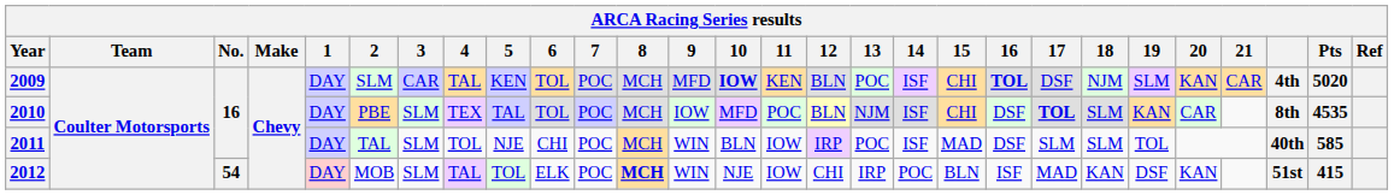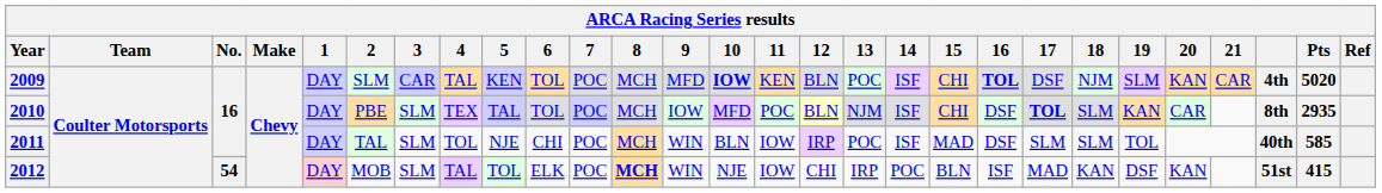 <table class="wikitable" style="text-align:center; font-size:75%">
 <tr>
 <th colspan=28><a href='#'>ARCA Racing Series</a> results</th>
 </tr>
 <tr>
 <th>Year</th>
 <th>Team</th>
 <th>No.</th>
 <th>Make</th>
 <th>1</th>
 <th>2</th>
 <th>3</th>
 <th>4</th>
 <th>5</th>
 <th>6</th>
 <th>7</th>
 <th>8</th>
 <th>9</th>
 <th>10</th>
 <th>11</th>
 <th>12</th>
 <th>13</th>
 <th>14</th>
 <th>15</th>
 <th>16</th>
 <th>17</th>
 <th>18</th>
 <th>19</th>
 <th>20</th>
 <th>21</th>
 <th></th>
 <th>Pts</th>
 <th>Ref</th>
 </tr>
 <tr>
 <th><a href='#'>2009</a></th>
 <th rowspan=4><a href='#'>Coulter Motorsports</a></th>
 <th rowspan=3>16</th>
 <th rowspan=4><a href='#'>Chevy</a></th>
 <td style="background:#CFCFFF;"><a href='#'>DAY</a><br></td>
 <td style="background:#DFFFDF;"><a href='#'>SLM</a><br></td>
 <td style="background:#CFCFFF;"><a href='#'>CAR</a><br></td>
 <td style="background:#FFDF9F;"><a href='#'>TAL</a><br></td>
 <td style="background:#CFCFFF;"><a href='#'>KEN</a><br></td>
 <td style="background:#FFDF9F;"><a href='#'>TOL</a><br></td>
 <td style="background:#DFDFDF;"><a href='#'>POC</a><br></td>
 <td style="background:#DFDFDF;"><a href='#'>MCH</a><br></td>
 <td style="background:#DFDFDF;"><a href='#'>MFD</a><br></td>
 <td style="background:#DFDFDF;"><strong><a href='#'>IOW</a></strong><br></td>
 <td style="background:#FFDF9F;"><a href='#'>KEN</a><br></td>
 <td style="background:#DFDFDF;"><a href='#'>BLN</a><br></td>
 <td style="background:#DFFFDF;"><a href='#'>POC</a><br></td>
 <td style="background:#EFCFFF;"><a href='#'>ISF</a><br></td>
 <td style="background:#FFDF9F;"><a href='#'>CHI</a><br></td>
 <td style="background:#DFDFDF;"><strong><a href='#'>TOL</a></strong><br></td>
 <td style="background:#DFDFDF;"><a href='#'>DSF</a><br></td>
 <td style="background:#DFFFDF;"><a href='#'>NJM</a><br></td>
 <td style="background:#EFCFFF;"><a href='#'>SLM</a><br></td>
 <td style="background:#FFDF9F;"><a href='#'>KAN</a><br></td>
 <td style="background:#FFDF9F;"><a href='#'>CAR</a><br></td>
 <th>4th</th>
 <th>5020</th>
 <th></th>
 </tr>
 <tr>
 <th><a href='#'>2010</a></th>
 <td style="background:#CFCFFF;"><a href='#'>DAY</a><br></td>
 <td style="background:#FFDF9F;"><a href='#'>PBE</a><br></td>
 <td style="background:#DFFFDF;"><a href='#'>SLM</a><br></td>
 <td style="background:#EFCFFF;"><a href='#'>TEX</a><br></td>
 <td style="background:#CFCFFF;"><a href='#'>TAL</a><br></td>
 <td style="background:#DFDFDF;"><a href='#'>TOL</a><br></td>
 <td style="background:#CFCFFF;"><a href='#'>POC</a><br></td>
 <td style="background:#DFDFDF;"><a href='#'>MCH</a><br></td>
 <td style="background:#DFFFDF;"><a href='#'>IOW</a><br></td>
 <td style="background:#EFCFFF;"><a href='#'>MFD</a><br></td>
 <td style="background:#DFFFDF;"><a href='#'>POC</a><br></td>
 <td style="background:#FFFFBF;"><a href='#'>BLN</a><br></td>
 <td style="background:#DFDFDF;"><a href='#'>NJM</a><br></td>
 <td style="background:#DFDFDF;"><a href='#'>ISF</a><br></td>
 <td style="background:#FFDF9F;"><a href='#'>CHI</a><br></td>
 <td style="background:#DFFFDF;"><a href='#'>DSF</a><br></td>
 <td style="background:#DFDFDF;"><strong><a href='#'>TOL</a></strong><br></td>
 <td style="background:#DFDFDF;"><a href='#'>SLM</a><br></td>
 <td style="background:#FFDF9F;"><a href='#'>KAN</a><br></td>
 <td style="background:#DFFFDF;"><a href='#'>CAR</a><br></td>
 <td></td>
 <th>8th</th>
-<th>4535</th>
+<th>2935</th>
 <th></th>
 </tr>
 <tr>
 <th><a href='#'>2011</a></th>
 <td style="background:#CFCFFF;"><a href='#'>DAY</a><br></td>
 <td style="background:#DFFFDF;"><a href='#'>TAL</a><br></td>
 <td><a href='#'>SLM</a></td>
 <td><a href='#'>TOL</a></td>
 <td><a href='#'>NJE</a></td>
 <td><a href='#'>CHI</a></td>
 <td><a href='#'>POC</a></td>
 <td style="background:#FFDF9F;"><a href='#'>MCH</a><br></td>
 <td><a href='#'>WIN</a></td>
 <td><a href='#'>BLN</a></td>
 <td><a href='#'>IOW</a></td>
 <td style="background:#EFCFFF;"><a href='#'>IRP</a><br></td>
 <td><a href='#'>POC</a></td>
 <td><a href='#'>ISF</a></td>
 <td><a href='#'>MAD</a></td>
 <td><a href='#'>DSF</a></td>
 <td><a href='#'>SLM</a></td>
 <td><a href='#'>SLM</a></td>
 <td><a href='#'>TOL</a></td>
 <td colspan=2></td>
 <th>40th</th>
 <th>585</th>
 <th></th>
 </tr>
 <tr>
 <th><a href='#'>2012</a></th>
 <th>54</th>
 <td style="background:#FFCFCF;"><a href='#'>DAY</a><br></td>
 <td><a href='#'>MOB</a></td>
 <td><a href='#'>SLM</a></td>
 <td style="background:#EFCFFF;"><a href='#'>TAL</a><br></td>
 <td style="background:#DFFFDF;"><a href='#'>TOL</a><br></td>
 <td><a href='#'>ELK</a></td>
 <td><a href='#'>POC</a></td>
 <td style="background:#FFDF9F;"><strong><a href='#'>MCH</a></strong><br></td>
 <td><a href='#'>WIN</a></td>
 <td><a href='#'>NJE</a></td>
 <td><a href='#'>IOW</a></td>
 <td><a href='#'>CHI</a></td>
 <td><a href='#'>IRP</a></td>
 <td><a href='#'>POC</a></td>
 <td><a href='#'>BLN</a></td>
 <td><a href='#'>ISF</a></td>
 <td><a href='#'>MAD</a></td>
 <td><a href='#'>KAN</a></td>
 <td><a href='#'>DSF</a></td>
 <td><a href='#'>KAN</a></td>
 <td></td>
 <th>51st</th>
 <th>415</th>
 <th></th>
 </tr>
 </table>
